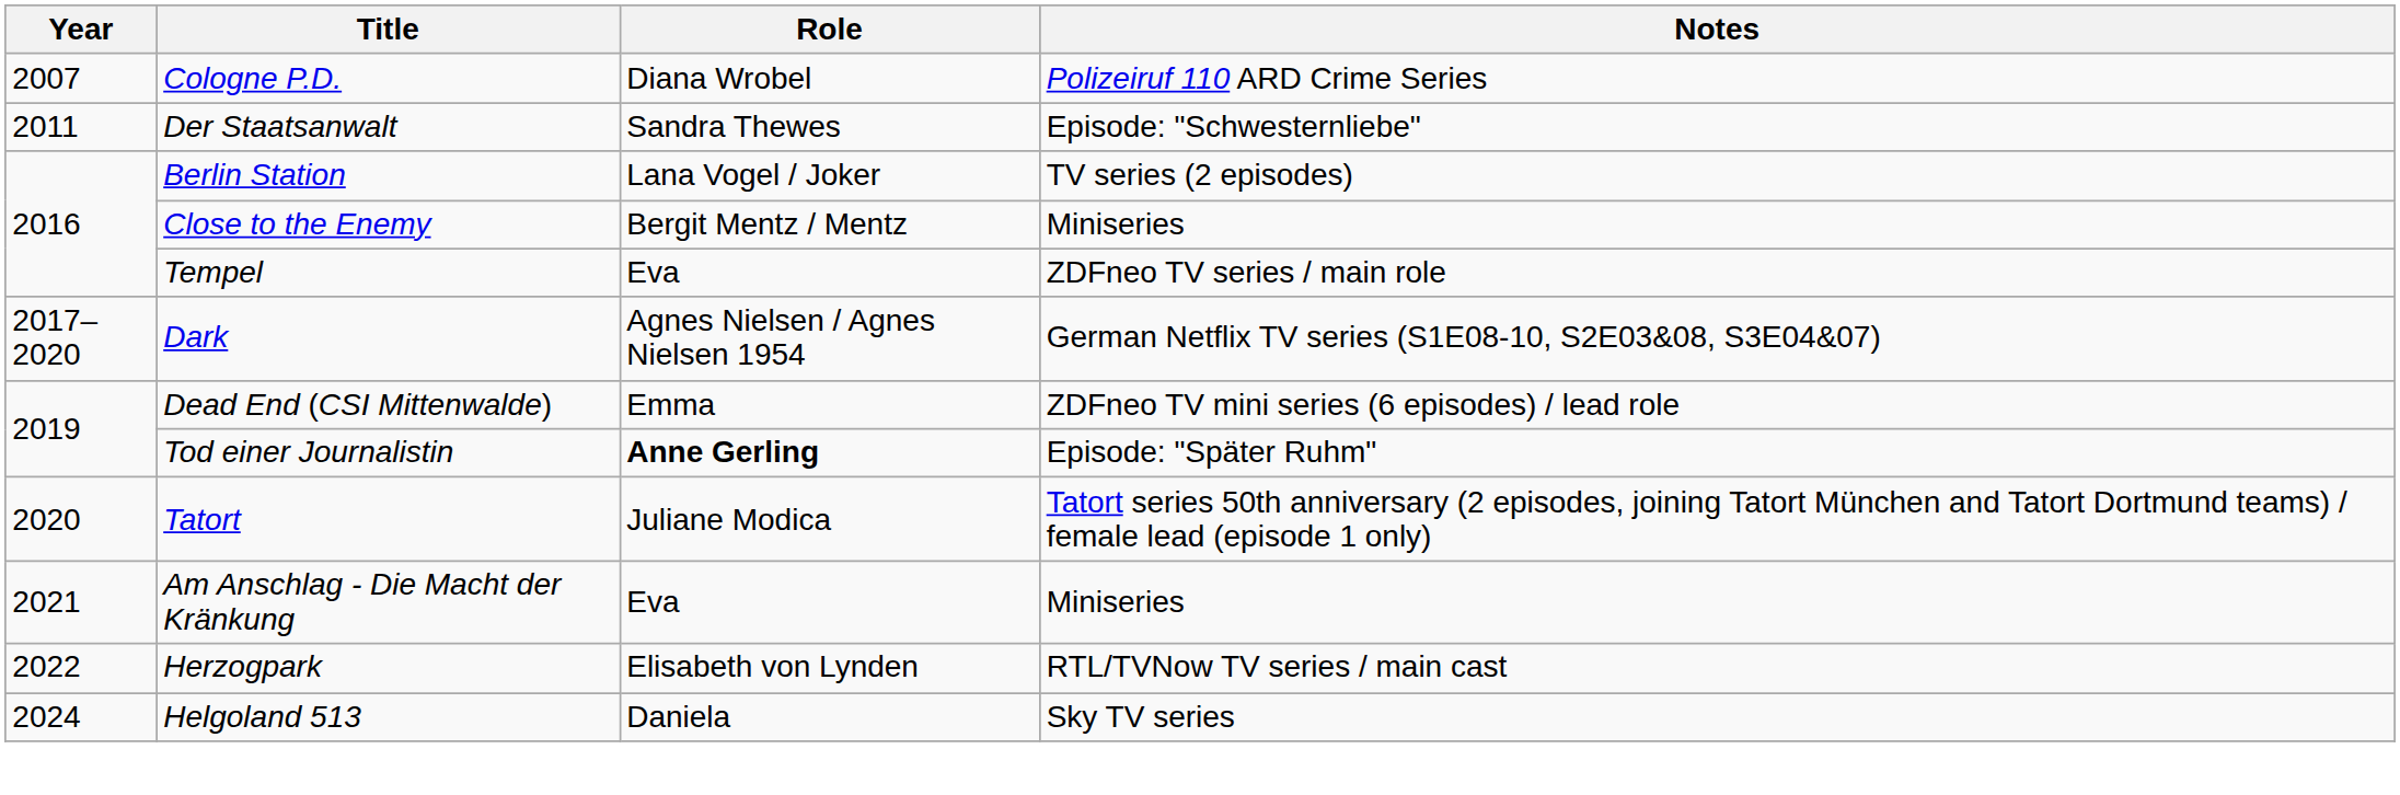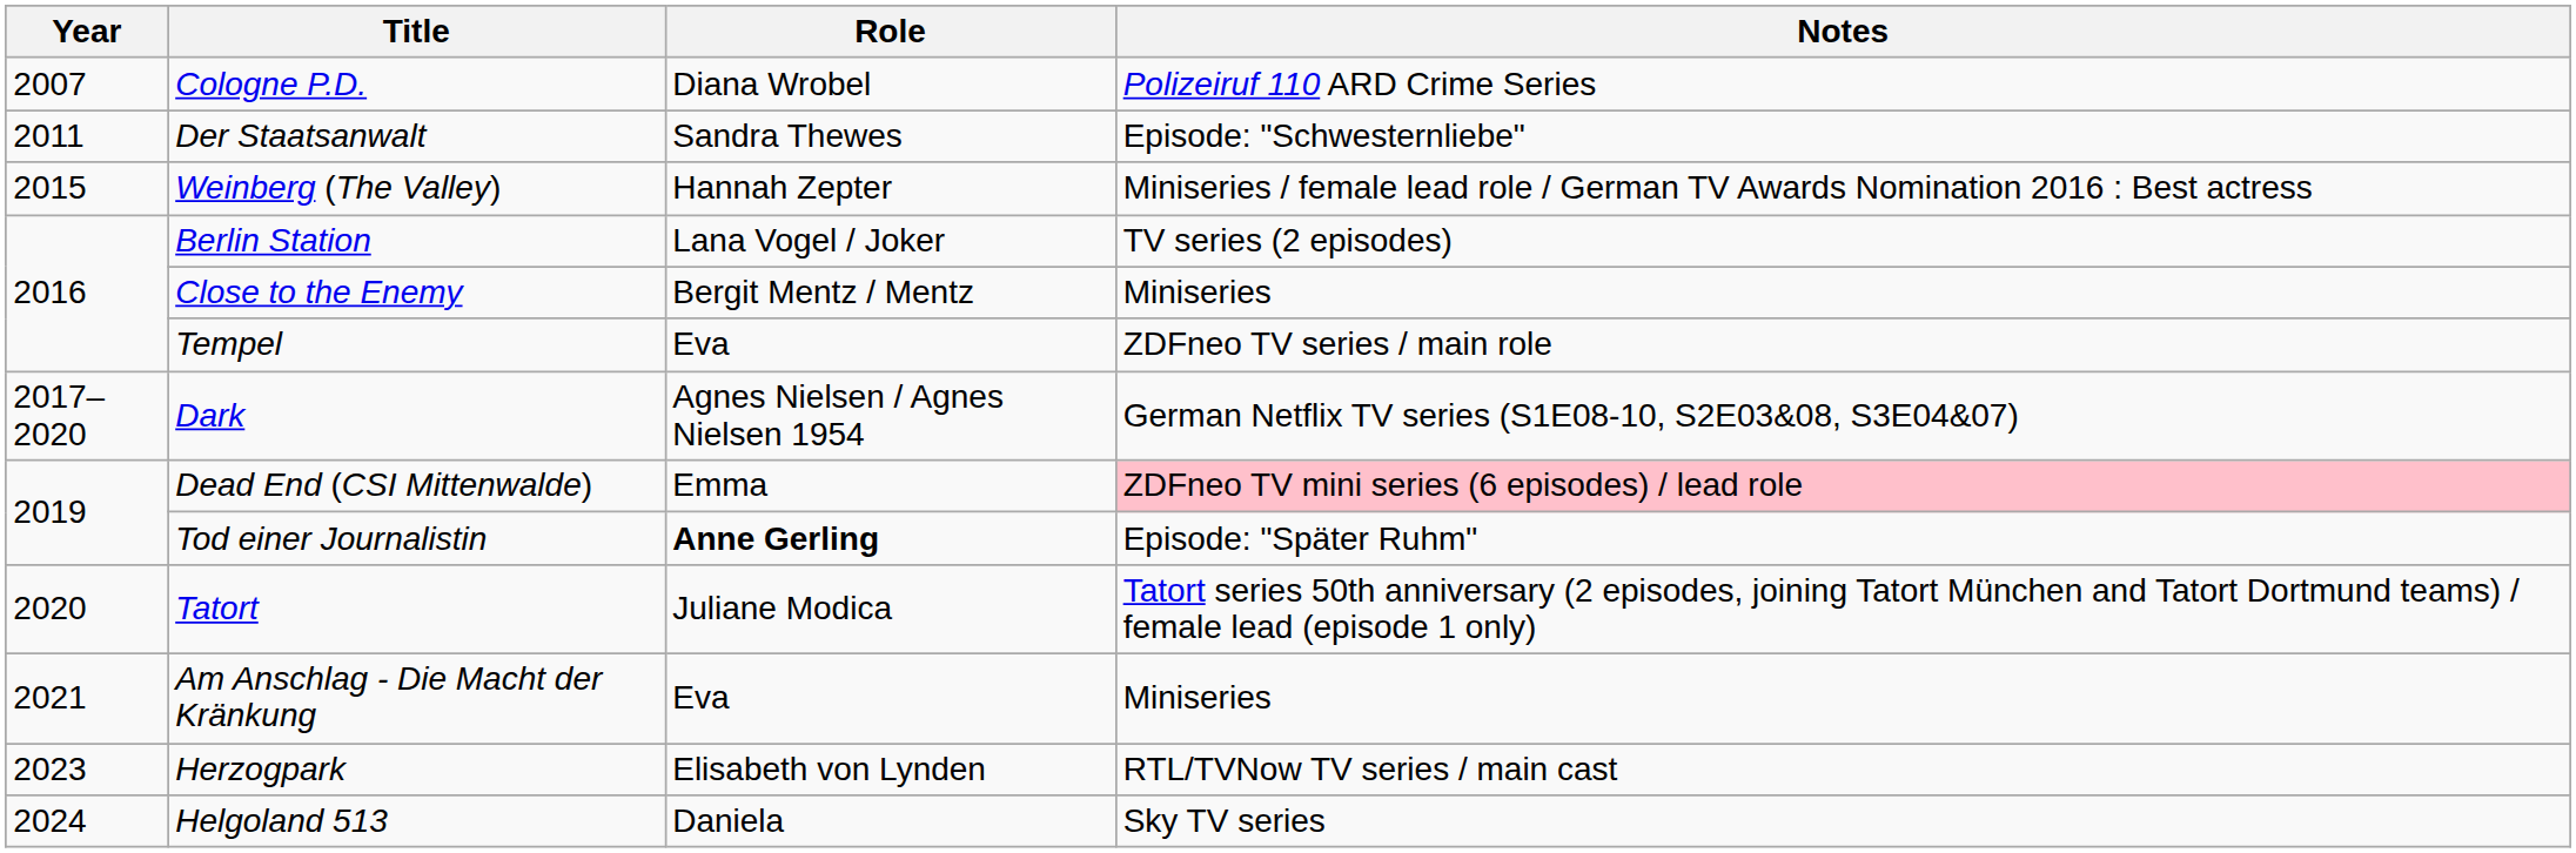 <table class = "wikitable sortable">
 <tr>
 <th>Year</th>
 <th>Title</th>
 <th>Role</th>
 <th class = "unsortable">Notes</th>
 </tr>
 <tr>
 <td>2007</td>
 <td><em><a href='#'>Cologne P.D.</a></em></td>
 <td>Diana Wrobel</td>
 <td><em><a href='#'>Polizeiruf 110</a></em> ARD Crime Series</td>
 </tr>
 <tr>
 <td>2011</td>
 <td><em>Der Staatsanwalt</em></td>
 <td>Sandra Thewes</td>
 <td>Episode: "Schwesternliebe"</td>
+</tr>
+<tr>
+<td rowspan="1">2015</td>
+<td><em><a href='#'>Weinberg</a></em> (<em>The Valley</em>)</td>
+<td>Hannah Zepter</td>
+<td>Miniseries / female lead role / German TV Awards Nomination 2016 : Best actress</td>
 </tr>
 <tr>
 <td rowspan="3">2016</td>
 <td><em><a href='#'>Berlin Station</a></em></td>
 <td>Lana Vogel / Joker</td>
 <td>TV series (2 episodes)</td>
 </tr>
 <tr>
 <td><em><a href='#'>Close to the Enemy</a></em></td>
 <td>Bergit Mentz / Mentz</td>
 <td>Miniseries</td>
 </tr>
 <tr>
 <td><em>Tempel</em></td>
 <td>Eva</td>
 <td>ZDFneo TV series / main role</td>
 </tr>
 <tr>
 <td>2017–2020</td>
 <td><em><a href='#'>Dark</a></em></td>
 <td>Agnes Nielsen / Agnes Nielsen 1954</td>
 <td>German Netflix TV series (S1E08-10, S2E03&08, S3E04&07)</td>
 </tr>
 <tr>
 <td rowspan="2">2019</td>
 <td><em>Dead End</em> (<em>CSI Mittenwalde</em>)</td>
 <td>Emma</td>
-<td>ZDFneo TV mini series (6 episodes) / lead role</td>
+<td style="background: pink;">ZDFneo TV mini series (6 episodes) / lead role</td>
 </tr>
 <tr>
 <td><em>Tod einer Journalistin</em></td>
 <td><strong>Anne Gerling</strong></td>
 <td>Episode: "Später Ruhm"</td>
 </tr>
 <tr>
 <td>2020</td>
 <td><em><a href='#'>Tatort</a></em></td>
 <td>Juliane Modica</td>
 <td><a href='#'>Tatort</a> series 50th anniversary (2 episodes, joining Tatort München and Tatort Dortmund teams) / female lead (episode 1 only)</td>
 </tr>
 <tr>
 <td rowspan="1">2021</td>
 <td><em>Am Anschlag - Die Macht der Kränkung</em></td>
 <td>Eva</td>
 <td>Miniseries</td>
 </tr>
 <tr>
-<td>2022</td>
+<td>2023</td>
 <td><em>Herzogpark</em></td>
 <td>Elisabeth von Lynden</td>
 <td>RTL/TVNow TV series / main cast</td>
 </tr>
 <tr>
 <td>2024</td>
 <td><em>Helgoland 513</em></td>
 <td>Daniela</td>
 <td>Sky TV series</td>
 </tr>
 </table>
